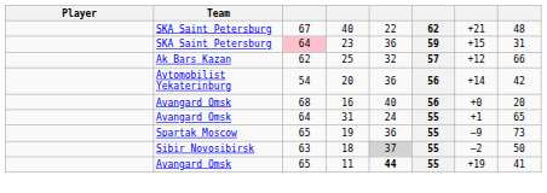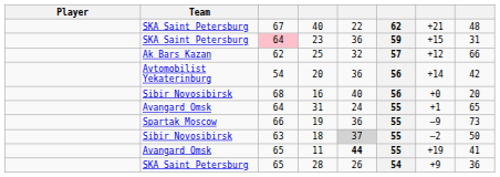 <table class="wikitable sortable" style="text-align: center">
 <tr>
 <th style="width: 15em;">Player</th>
 <th style="width: 13em;">Team</th>
 <th style="width: 4em;"></th>
 <th style="width: 4em;"></th>
 <th style="width: 4em;"></th>
 <th style="width: 4em;"></th>
 <th style="width: 4em;"></th>
 <th style="width: 4em;"></th>
 </tr>
 <tr>
 <td style="text-align:left;"> </td>
 <td style="text-align:left;"><a href='#'>SKA Saint Petersburg</a></td>
 <td>67</td>
 <td>40</td>
 <td>22</td>
 <th>62</th>
 <td>+21</td>
 <td>48</td>
 </tr>
 <tr>
 <td style="text-align:left;"> </td>
 <td style="text-align:left;"><a href='#'>SKA Saint Petersburg</a></td>
 <td style="background: pink;">64</td>
 <td>23</td>
 <td>36</td>
 <th>59</th>
 <td>+15</td>
 <td>31</td>
 </tr>
 <tr>
 <td style="text-align:left;"> </td>
 <td style="text-align:left;"><a href='#'>Ak Bars Kazan</a></td>
 <td>62</td>
 <td>25</td>
 <td>32</td>
 <th>57</th>
 <td>+12</td>
 <td>66</td>
 </tr>
 <tr>
 <td style="text-align:left;"> </td>
 <td style="text-align:left;"><a href='#'>Avtomobilist Yekaterinburg</a></td>
 <td>54</td>
 <td>20</td>
 <td>36</td>
 <th>56</th>
 <td>+14</td>
 <td>42</td>
 </tr>
 <tr>
 <td style="text-align:left;"> </td>
-<td style="text-align:left;"><a href='#'>Avangard Omsk</a></td>
+<td style="text-align:left;"><a href='#'>Sibir Novosibirsk</a></td>
 <td>68</td>
 <td>16</td>
 <td>40</td>
 <th>56</th>
 <td>+0</td>
 <td>20</td>
 </tr>
 <tr>
 <td style="text-align:left;"> </td>
 <td style="text-align:left;"><a href='#'>Avangard Omsk</a></td>
 <td>64</td>
 <td>31</td>
 <td>24</td>
 <th>55</th>
 <td>+1</td>
 <td>65</td>
 </tr>
 <tr>
 <td style="text-align:left;"> </td>
 <td style="text-align:left;"><a href='#'>Spartak Moscow</a></td>
-<td>65</td>
+<td>66</td>
 <td>19</td>
 <td>36</td>
 <th>55</th>
 <td>–9</td>
 <td>73</td>
 </tr>
 <tr>
 <td style="text-align:left;"> </td>
 <td style="text-align:left;"><a href='#'>Sibir Novosibirsk</a></td>
 <td>63</td>
 <td>18</td>
 <td style="background: lightgrey;">37</td>
 <th>55</th>
 <td>–2</td>
 <td>50</td>
 </tr>
 <tr>
 <td style="text-align:left;"> </td>
 <td style="text-align:left;"><a href='#'>Avangard Omsk</a></td>
 <td>65</td>
 <td>11</td>
 <td><strong>44</strong></td>
 <th>55</th>
 <td>+19</td>
 <td>41</td>
 </tr>
+<tr>
+<td style="text-align:left;"> </td>
+<td style="text-align:left;"><a href='#'>SKA Saint Petersburg</a></td>
+<td>65</td>
+<td>28</td>
+<td>26</td>
+<th>54</th>
+<td>+9</td>
+<td>36</td>
+</tr>
 </table>
